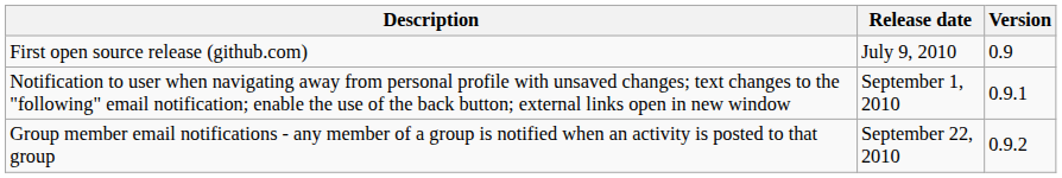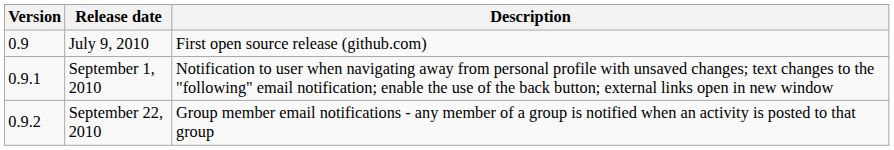 <table class="wikitable">
 <tr>
+<th>Version</th>
+<th>Release date</th>
 <th>Description</th>
-<th>Release date</th>
-<th>Version</th>
 </tr>
 <tr>
+<td>0.9</td>
+<td>July 9, 2010</td>
 <td>First open source release (github.com)</td>
-<td>July 9, 2010</td>
-<td>0.9</td>
 </tr>
 <tr>
+<td>0.9.1</td>
+<td>September 1, 2010</td>
 <td>Notification to user when navigating away from personal profile with unsaved changes; text changes to the "following" email notification; enable the use of the back button; external links open in new window</td>
-<td>September 1, 2010</td>
-<td>0.9.1</td>
 </tr>
 <tr>
+<td>0.9.2</td>
+<td>September 22, 2010</td>
 <td>Group member email notifications - any member of a group is notified when an activity is posted to that group</td>
-<td>September 22, 2010</td>
-<td>0.9.2</td>
 </tr>
 </table>
